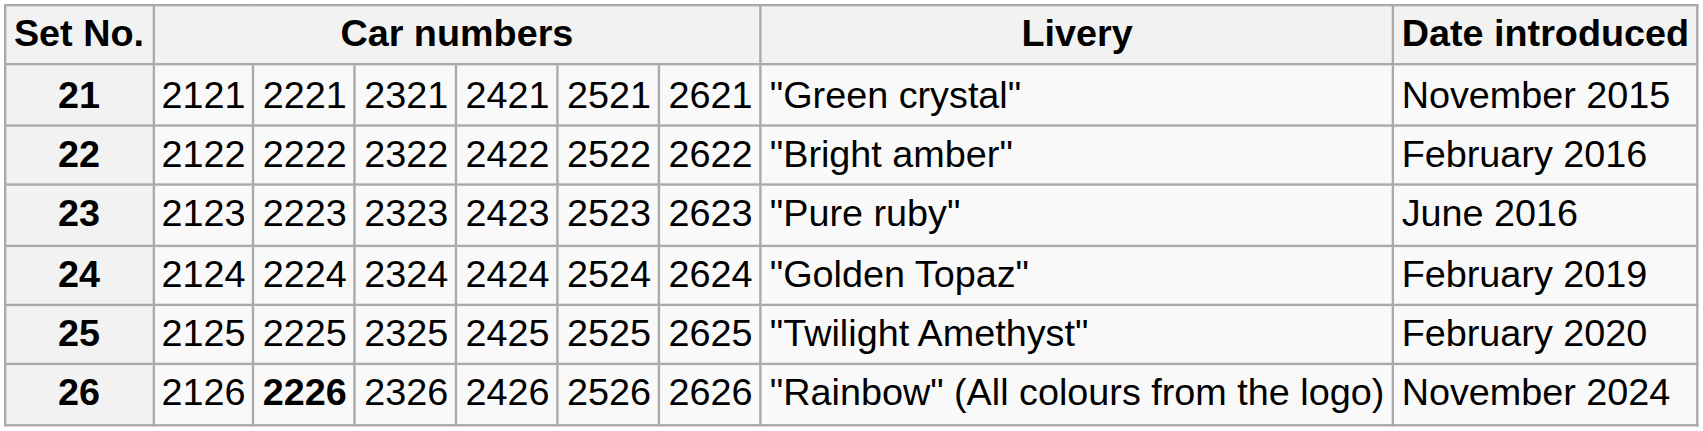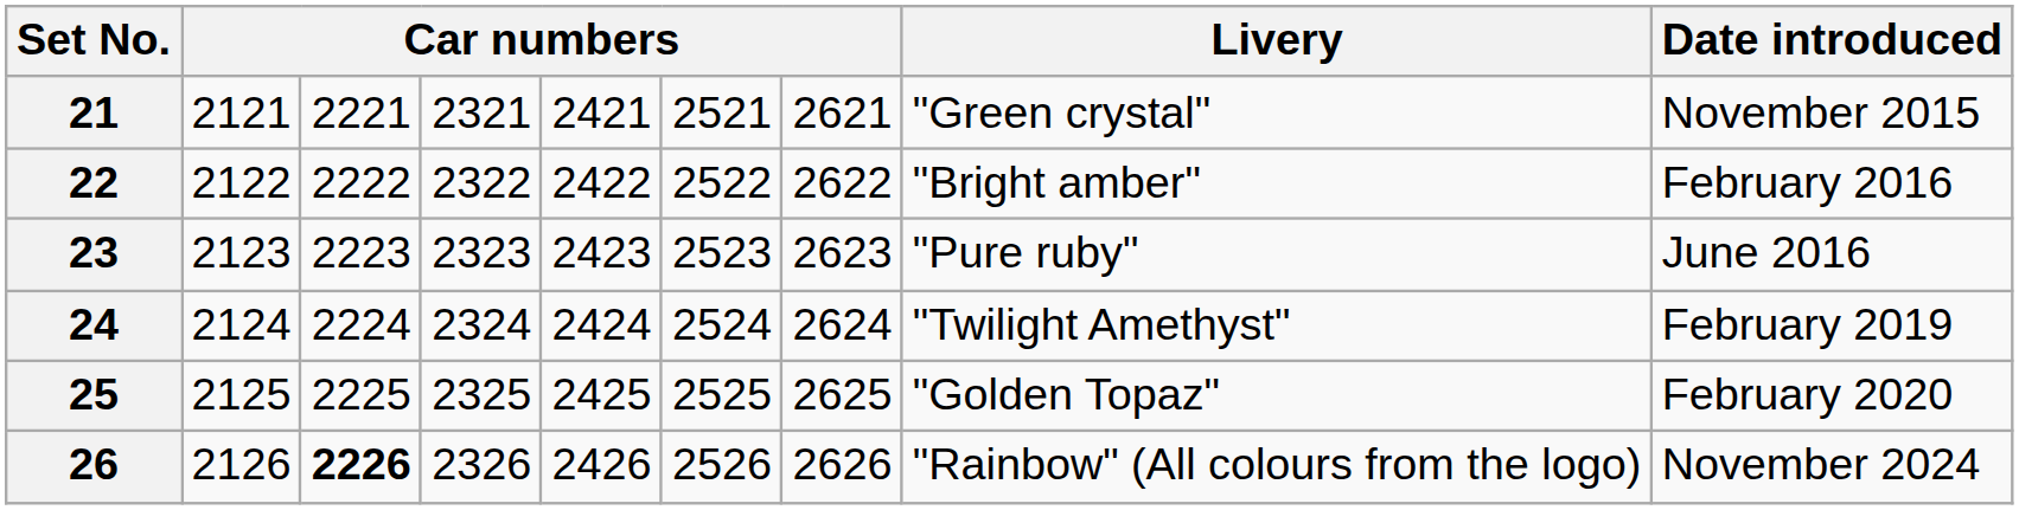 <table class="wikitable">
 <tr>
 <th>Set No.</th>
 <th colspan=6>Car numbers</th>
 <th>Livery</th>
 <th>Date introduced</th>
 </tr>
 <tr>
 <th>21</th>
 <td>2121</td>
 <td>2221</td>
 <td>2321</td>
 <td>2421</td>
 <td>2521</td>
 <td>2621</td>
 <td> "Green crystal"</td>
 <td>November 2015</td>
 </tr>
 <tr>
 <th>22</th>
 <td>2122</td>
 <td>2222</td>
 <td>2322</td>
 <td>2422</td>
 <td>2522</td>
 <td>2622</td>
 <td> "Bright amber"</td>
 <td>February 2016</td>
 </tr>
 <tr>
 <th>23</th>
 <td>2123</td>
 <td>2223</td>
 <td>2323</td>
 <td>2423</td>
 <td>2523</td>
 <td>2623</td>
 <td> "Pure ruby"</td>
 <td>June 2016</td>
 </tr>
 <tr>
 <th>24</th>
 <td>2124</td>
 <td>2224</td>
 <td>2324</td>
 <td>2424</td>
 <td>2524</td>
 <td>2624</td>
-<td> "Golden Topaz"</td>
+<td> "Twilight Amethyst"</td>
 <td>February 2019</td>
 </tr>
 <tr>
 <th>25</th>
 <td>2125</td>
 <td>2225</td>
 <td>2325</td>
 <td>2425</td>
 <td>2525</td>
 <td>2625</td>
-<td> "Twilight Amethyst"</td>
+<td> "Golden Topaz"</td>
 <td>February 2020</td>
 </tr>
 <tr>
 <th>26</th>
 <td>2126</td>
 <td><strong>2226</strong></td>
 <td>2326</td>
 <td>2426</td>
 <td>2526</td>
 <td>2626</td>
 <td> "Rainbow" (All colours from the logo)</td>
 <td>November 2024</td>
 </tr>
 </table>
